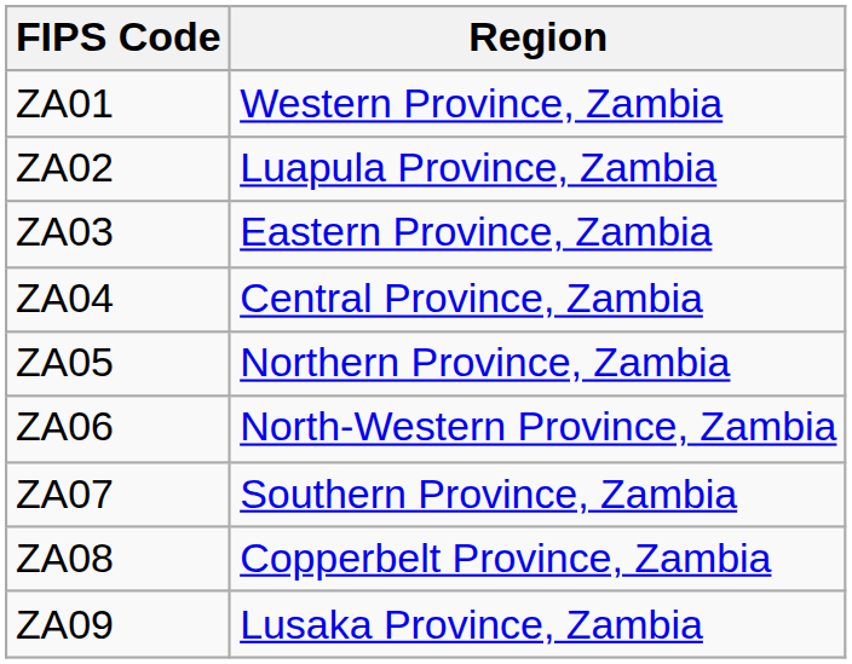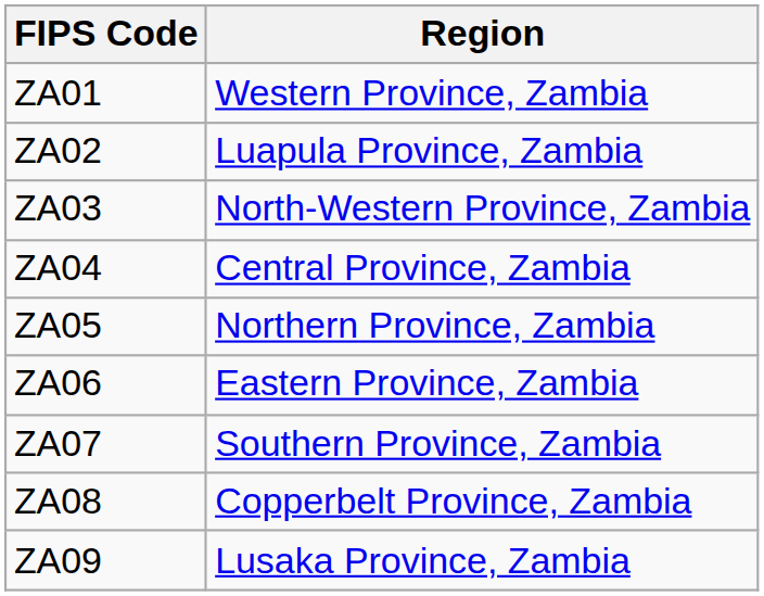 <table class="wikitable">
 <tr>
 <th>FIPS Code</th>
 <th>Region</th>
 </tr>
 <tr>
 <td>ZA01</td>
 <td><a href='#'>Western Province, Zambia</a></td>
 </tr>
 <tr>
 <td>ZA02</td>
 <td><a href='#'>Luapula Province, Zambia</a></td>
 </tr>
 <tr>
 <td>ZA03</td>
-<td><a href='#'>Eastern Province, Zambia</a></td>
+<td><a href='#'>North-Western Province, Zambia</a></td>
 </tr>
 <tr>
 <td>ZA04</td>
 <td><a href='#'>Central Province, Zambia</a></td>
 </tr>
 <tr>
 <td>ZA05</td>
 <td><a href='#'>Northern Province, Zambia</a></td>
 </tr>
 <tr>
 <td>ZA06</td>
-<td><a href='#'>North-Western Province, Zambia</a></td>
+<td><a href='#'>Eastern Province, Zambia</a></td>
 </tr>
 <tr>
 <td>ZA07</td>
 <td><a href='#'>Southern Province, Zambia</a></td>
 </tr>
 <tr>
 <td>ZA08</td>
 <td><a href='#'>Copperbelt Province, Zambia</a></td>
 </tr>
 <tr>
 <td>ZA09</td>
 <td><a href='#'>Lusaka Province, Zambia</a></td>
 </tr>
 </table>
